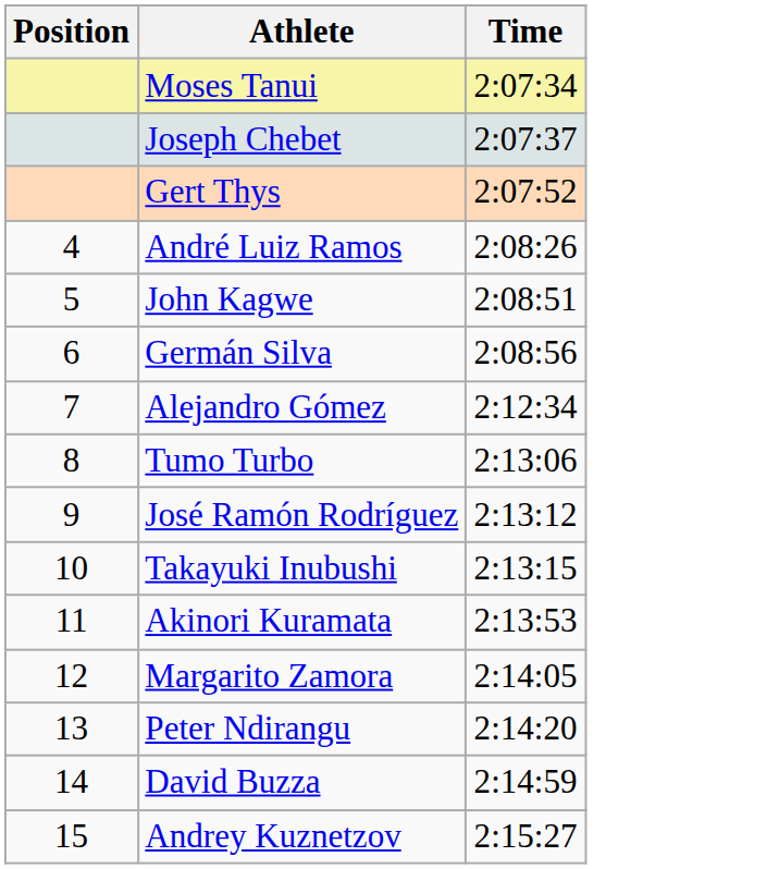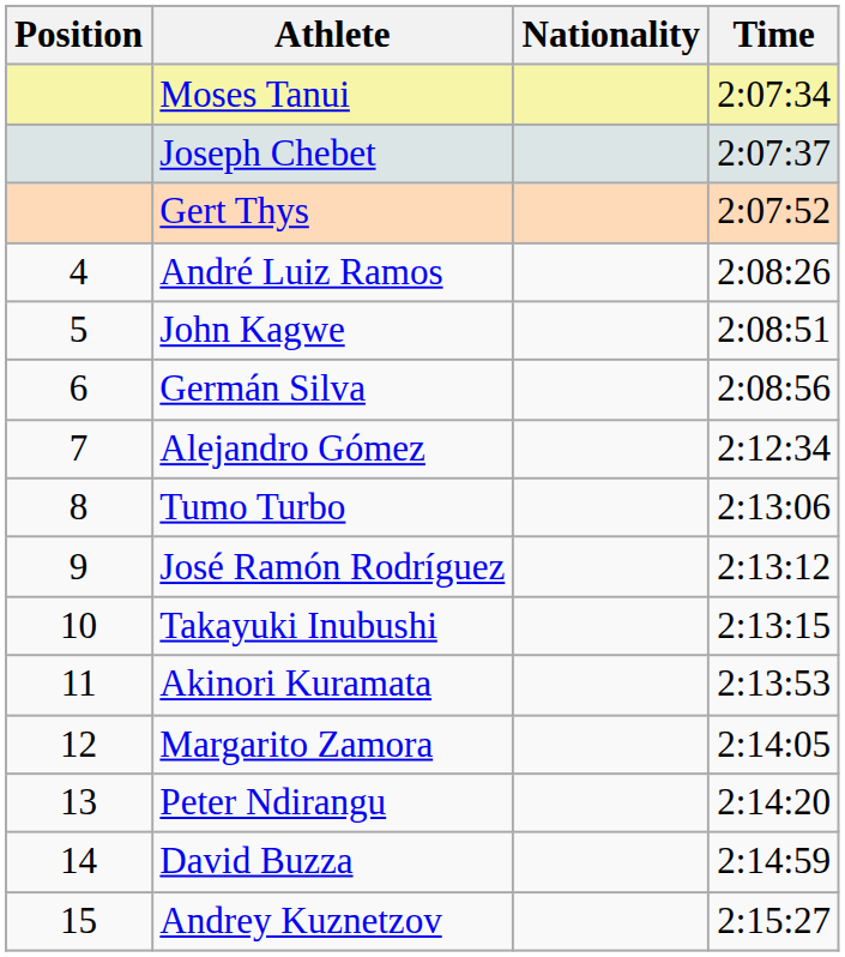 <table class="wikitable sortable">
 <tr>
 <th>Position</th>
 <th>Athlete</th>
+<th>Nationality</th>
 <th>Time</th>
 </tr>
 <tr bgcolor="#F7F6A8">
 <td align=center></td>
 <td><a href='#'>Moses Tanui</a></td>
+<td></td>
 <td>2:07:34</td>
 </tr>
 <tr bgcolor="#DCE5E5">
 <td align=center></td>
 <td><a href='#'>Joseph Chebet</a></td>
+<td></td>
 <td>2:07:37</td>
 </tr>
 <tr bgcolor="#FFDAB9">
 <td align=center></td>
 <td><a href='#'>Gert Thys</a></td>
+<td></td>
 <td>2:07:52</td>
 </tr>
 <tr>
 <td align=center>4</td>
 <td><a href='#'>André Luiz Ramos</a></td>
+<td></td>
 <td>2:08:26</td>
 </tr>
 <tr>
 <td align=center>5</td>
 <td><a href='#'>John Kagwe</a></td>
+<td></td>
 <td>2:08:51</td>
 </tr>
 <tr>
 <td align=center>6</td>
 <td><a href='#'>Germán Silva</a></td>
+<td></td>
 <td>2:08:56</td>
 </tr>
 <tr>
 <td align=center>7</td>
 <td><a href='#'>Alejandro Gómez</a></td>
+<td></td>
 <td>2:12:34</td>
 </tr>
 <tr>
 <td align=center>8</td>
 <td><a href='#'>Tumo Turbo</a></td>
+<td></td>
 <td>2:13:06</td>
 </tr>
 <tr>
 <td align=center>9</td>
 <td><a href='#'>José Ramón Rodríguez</a></td>
+<td></td>
 <td>2:13:12</td>
 </tr>
 <tr>
 <td align=center>10</td>
 <td><a href='#'>Takayuki Inubushi</a></td>
+<td></td>
 <td>2:13:15</td>
 </tr>
 <tr>
 <td align=center>11</td>
 <td><a href='#'>Akinori Kuramata</a></td>
+<td></td>
 <td>2:13:53</td>
 </tr>
 <tr>
 <td align=center>12</td>
 <td><a href='#'>Margarito Zamora</a></td>
+<td></td>
 <td>2:14:05</td>
 </tr>
 <tr>
 <td align=center>13</td>
 <td><a href='#'>Peter Ndirangu</a></td>
+<td></td>
 <td>2:14:20</td>
 </tr>
 <tr>
 <td align=center>14</td>
 <td><a href='#'>David Buzza</a></td>
+<td></td>
 <td>2:14:59</td>
 </tr>
 <tr>
 <td align=center>15</td>
 <td><a href='#'>Andrey Kuznetzov</a></td>
+<td></td>
 <td>2:15:27</td>
 </tr>
 </table>
